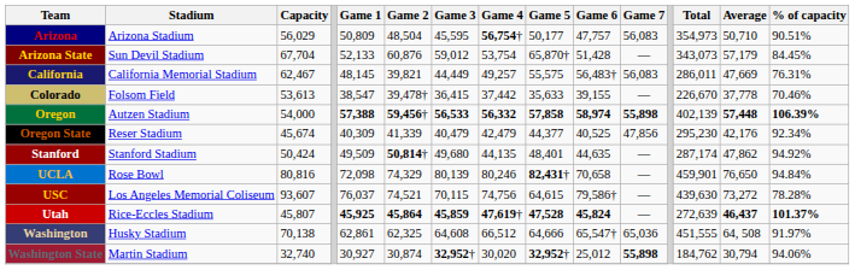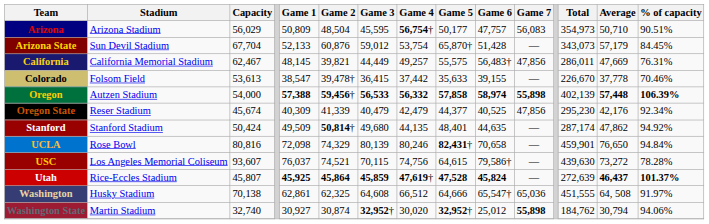 <table class="wikitable">
 <tr>
 <th>Team</th>
 <th>Stadium</th>
 <th>Capacity</th>
 <th rowSpan="14" style="background-color:lightgrey;"></th>
 <th>Game 1</th>
 <th>Game 2</th>
 <th>Game 3</th>
 <th>Game 4</th>
 <th>Game 5</th>
 <th>Game 6</th>
 <th>Game 7</th>
 <th rowSpan="14" style="background-color:lightgrey;"></th>
 <th>Total</th>
 <th>Average</th>
 <th>% of capacity</th>
 </tr>
 <tr>
 <th style="background:#000080; color:#e00000;">Arizona</th>
 <td><a href='#'>Arizona Stadium</a></td>
 <td>56,029</td>
 <td>50,809</td>
 <td>48,504</td>
 <td>45,595</td>
 <td><strong>56,754</strong>†</td>
 <td>50,177</td>
 <td>47,757</td>
 <td>56,083</td>
 <td>354,973</td>
 <td>50,710</td>
 <td>90.51%</td>
 </tr>
 <tr>
 <th style="background:#800000; color:#FFD700;">Arizona State</th>
 <td><a href='#'>Sun Devil Stadium</a></td>
 <td>67,704</td>
 <td>52,133</td>
 <td>60,876</td>
 <td>59,012</td>
 <td>53,754</td>
 <td>65,870†</td>
 <td>51,428</td>
 <td align="center">—</td>
 <td>343,073</td>
 <td>57,179</td>
 <td>84.45%</td>
 </tr>
 <tr>
 <th style="background:#191970; color:#FCD116;">California</th>
 <td><a href='#'>California Memorial Stadium</a></td>
 <td>62,467</td>
 <td>48,145</td>
 <td>39,821</td>
 <td>44,449</td>
 <td>49,257</td>
 <td>55,575</td>
 <td>56,483†</td>
-<td>56,083</td>
+<td>47,856</td>
 <td>286,011</td>
 <td>47,669</td>
 <td>76.31%</td>
 </tr>
 <tr>
 <th style="background:#CEBE70; color:#000000;">Colorado</th>
 <td><a href='#'>Folsom Field</a></td>
 <td>53,613</td>
 <td>38,547</td>
 <td>39,478†</td>
 <td>36,415</td>
 <td>37,442</td>
 <td>35,633</td>
 <td>39,155</td>
 <td align="center">—</td>
 <td>226,670</td>
 <td>37,778</td>
 <td>70.46%</td>
 </tr>
 <tr>
 <th style="background:#00703C; color:#FFCC00;">Oregon</th>
 <td><a href='#'>Autzen Stadium</a></td>
 <td>54,000</td>
 <td><strong>57,388</strong></td>
 <td><strong>59,456</strong>†</td>
 <td><strong>56,533</strong></td>
 <td><strong>56,332</strong></td>
 <td><strong>57,858</strong></td>
 <td><strong>58,974</strong></td>
 <td><strong>55,898</strong></td>
 <td>402,139</td>
 <td><strong>57,448</strong></td>
 <td><strong>106.39%</strong></td>
 </tr>
 <tr>
 <th style="background:#000000; color:#CC5500;">Oregon State</th>
 <td><a href='#'>Reser Stadium</a></td>
 <td>45,674</td>
 <td>40,309</td>
 <td>41,339</td>
 <td>40,479</td>
 <td>42,479</td>
 <td>44,377</td>
 <td>40,525</td>
 <td>47,856</td>
 <td>295,230</td>
 <td>42,176</td>
 <td>92.34%</td>
 </tr>
 <tr>
 <th style="background:#990000; color:#FFFFFF;">Stanford</th>
 <td><a href='#'>Stanford Stadium</a></td>
 <td>50,424</td>
 <td>49,509</td>
 <td><strong>50,814</strong>†</td>
 <td>49,680</td>
 <td>44,135</td>
 <td>48,401</td>
 <td>44,635</td>
 <td align="center">—</td>
 <td>287,174</td>
 <td>47,862</td>
 <td>94.92%</td>
 </tr>
 <tr>
 <th style="background:#0073CF; color:#FEBB36;">UCLA</th>
 <td><a href='#'>Rose Bowl</a></td>
 <td>80,816</td>
 <td>72,098</td>
 <td>74,329</td>
 <td>80,139</td>
 <td>80,246</td>
 <td><strong>82,431</strong>†</td>
 <td>70,658</td>
 <td align="center">—</td>
 <td>459,901</td>
 <td>76,650</td>
 <td>94.84%</td>
 </tr>
 <tr>
 <th style="background:#990000; color:#FFCC00;">USC</th>
 <td><a href='#'>Los Angeles Memorial Coliseum</a></td>
 <td>93,607</td>
 <td>76,037</td>
 <td>74,521</td>
 <td>70,115</td>
 <td>74,756</td>
 <td>64,615</td>
 <td>79,586†</td>
 <td align="center">—</td>
 <td>439,630</td>
 <td>73,272</td>
 <td>78.28%</td>
 </tr>
 <tr>
 <th style="background:#CC0000; color:#FFFFFF;">Utah</th>
 <td><a href='#'>Rice-Eccles Stadium</a></td>
 <td>45,807</td>
 <td><strong>45,925</strong></td>
 <td><strong>45,864</strong></td>
 <td><strong>45,859</strong></td>
 <td><strong>47,619</strong>†</td>
 <td><strong>47,528</strong></td>
 <td><strong>45,824</strong></td>
 <td align="center">—</td>
 <td>272,639</td>
 <td><strong>46,437</strong></td>
 <td><strong>101.37%</strong></td>
 </tr>
 <tr>
 <th style="background:#363c74; color:#e8d3a2;">Washington</th>
 <td><a href='#'>Husky Stadium</a></td>
 <td>70,138</td>
 <td>62,861</td>
 <td>62,325</td>
 <td>64,608</td>
 <td>66,512</td>
 <td>64,666</td>
 <td>65,547†</td>
 <td>65,036</td>
 <td>451,555</td>
 <td>64, 508</td>
 <td>91.97%</td>
 </tr>
 <tr>
 <th style="background:#9e1b34; color:#606a74;">Washington State</th>
 <td><a href='#'>Martin Stadium</a></td>
 <td>32,740</td>
 <td>30,927</td>
 <td>30,874</td>
 <td><strong>32,952</strong>†</td>
 <td>30,020</td>
 <td><strong>32,952</strong>†</td>
 <td>25,012</td>
 <td><strong>55,898</strong></td>
 <td>184,762</td>
 <td>30,794</td>
 <td>94.06%</td>
 </tr>
 <tr>
 </tr>
 </table>
